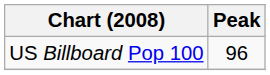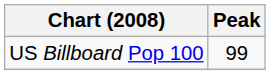 <table class="wikitable">
 <tr>
 <th align="left">Chart (2008)</th>
 <th align="left">Peak</th>
 </tr>
 <tr>
 <td align="left">US <em>Billboard</em> <a href='#'>Pop 100</a></td>
-<td align="center">96</td>
+<td align="center">99</td>
 </tr>
 <tr>
 </tr>
 </table>
